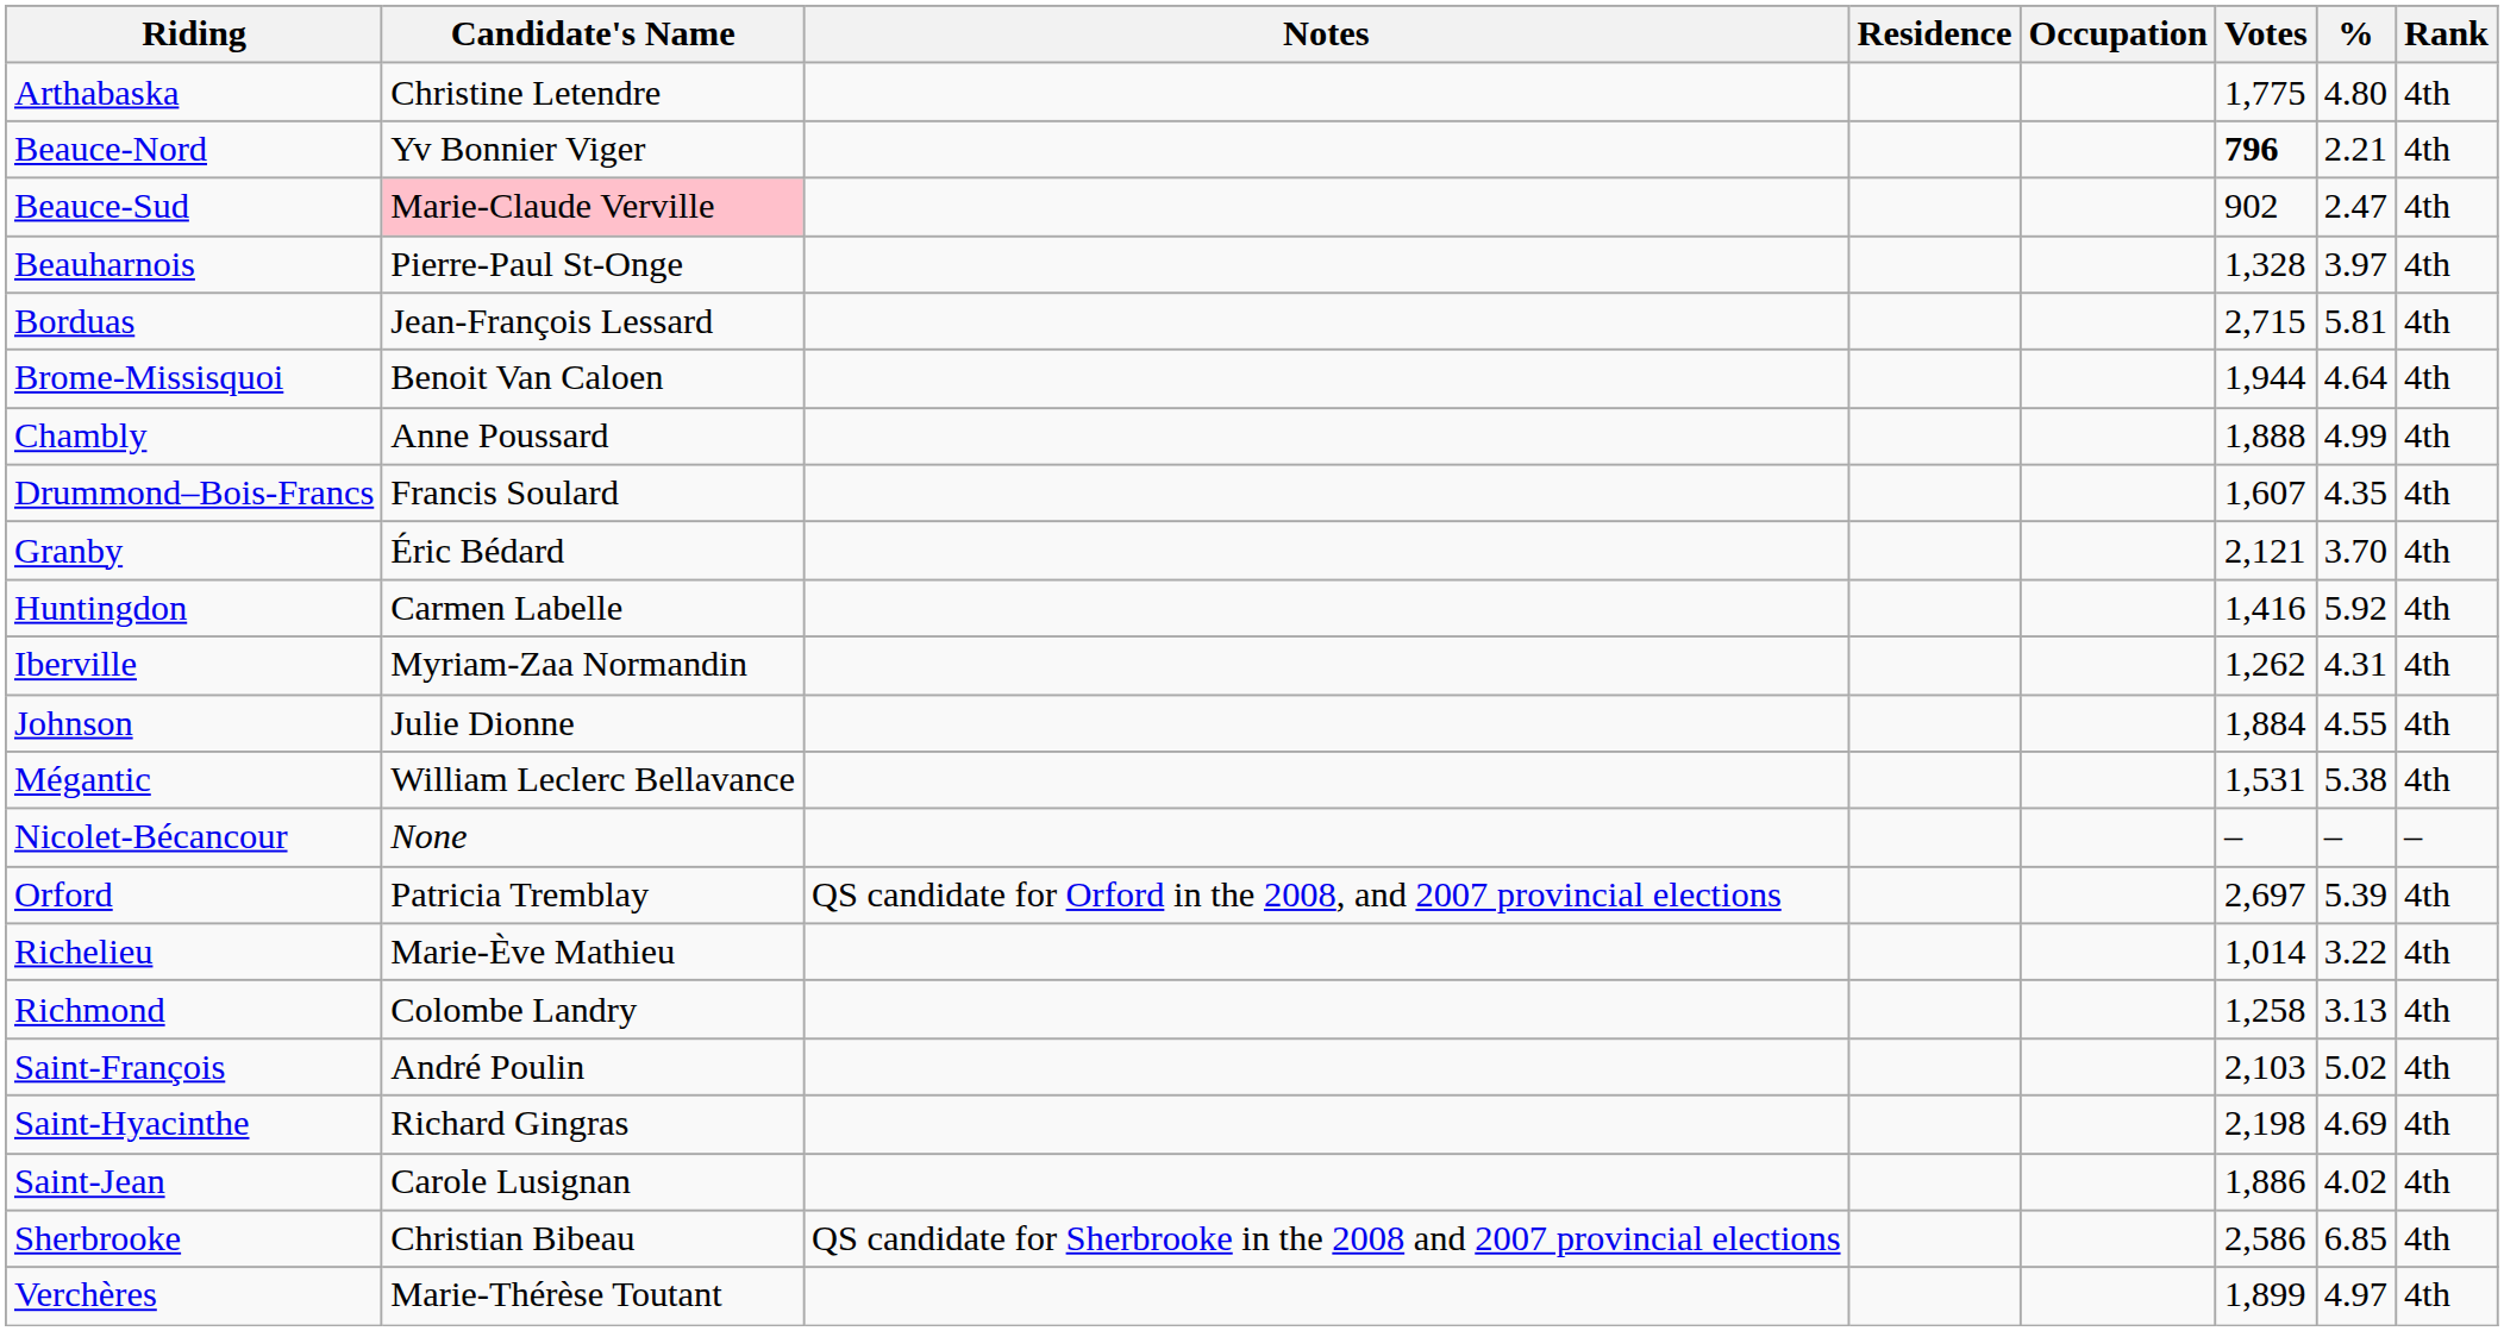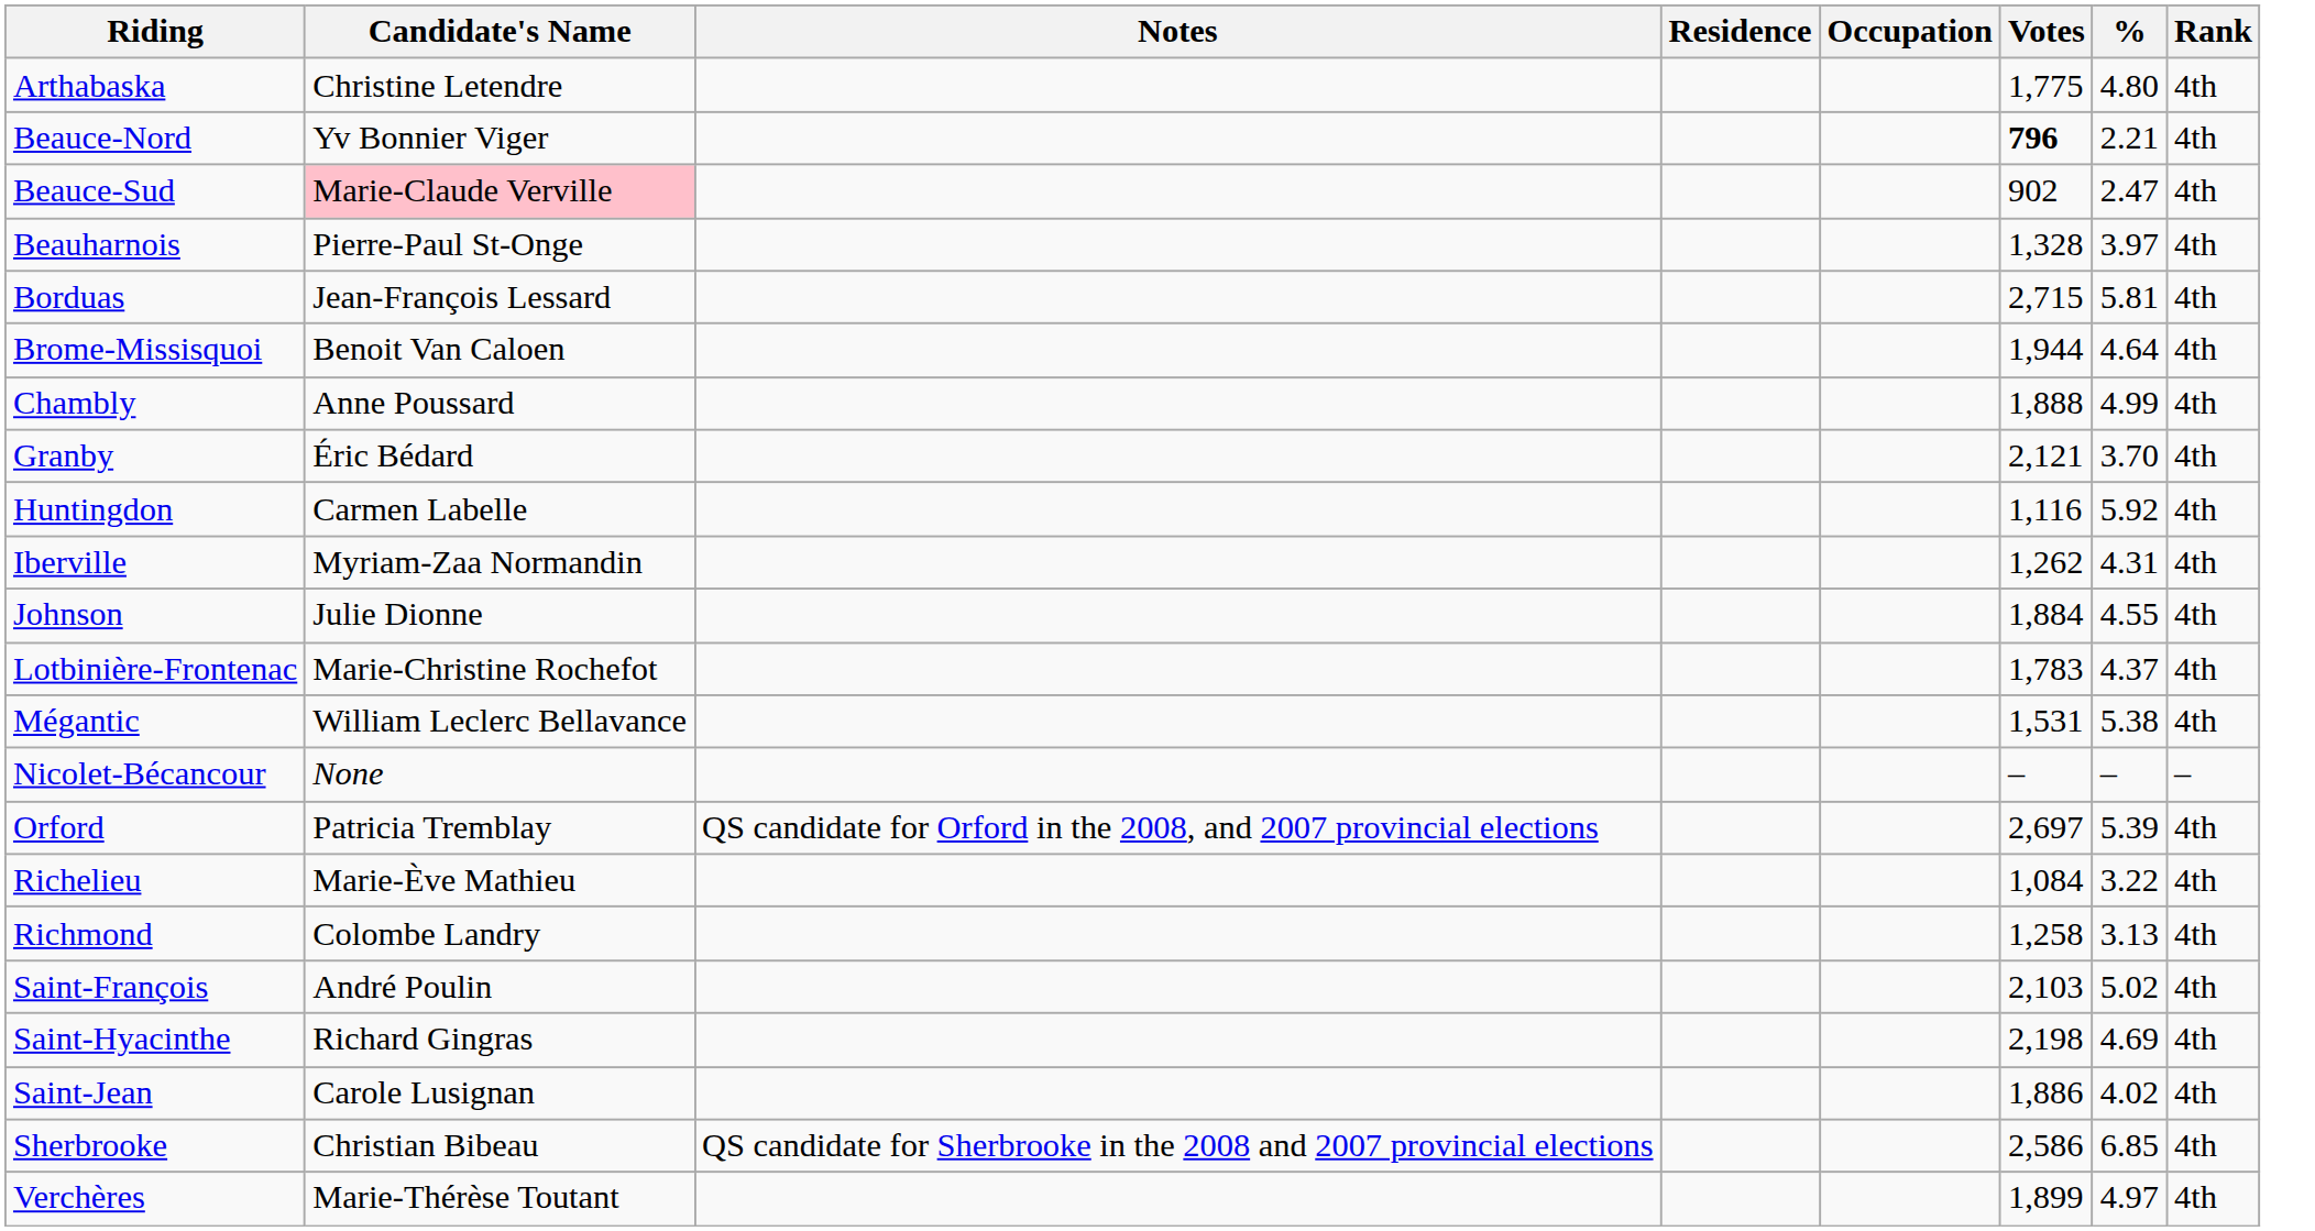 <table class="wikitable sortable">
 <tr>
 <th>Riding<br></th>
 <th>Candidate's Name</th>
 <th>Notes</th>
 <th>Residence</th>
 <th>Occupation</th>
 <th>Votes</th>
 <th>%</th>
 <th>Rank</th>
 </tr>
 <tr>
 <td><a href='#'>Arthabaska</a></td>
 <td>Christine Letendre</td>
 <td></td>
 <td></td>
 <td></td>
 <td>1,775</td>
 <td>4.80</td>
 <td>4th</td>
 </tr>
 <tr>
 <td><a href='#'>Beauce-Nord</a></td>
 <td>Yv Bonnier Viger</td>
 <td></td>
 <td></td>
 <td></td>
 <td><strong>796</strong></td>
 <td>2.21</td>
 <td>4th</td>
 </tr>
 <tr>
 <td><a href='#'>Beauce-Sud</a></td>
 <td style="background: pink;">Marie-Claude Verville</td>
 <td></td>
 <td></td>
 <td></td>
 <td>902</td>
 <td>2.47</td>
 <td>4th</td>
 </tr>
 <tr>
 <td><a href='#'>Beauharnois</a></td>
 <td>Pierre-Paul St-Onge</td>
 <td></td>
 <td></td>
 <td></td>
 <td>1,328</td>
 <td>3.97</td>
 <td>4th</td>
 </tr>
 <tr>
 <td><a href='#'>Borduas</a></td>
 <td>Jean-François Lessard</td>
 <td></td>
 <td></td>
 <td></td>
 <td>2,715</td>
 <td>5.81</td>
 <td>4th</td>
 </tr>
 <tr>
 <td><a href='#'>Brome-Missisquoi</a></td>
 <td>Benoit Van Caloen</td>
 <td></td>
 <td></td>
 <td></td>
 <td>1,944</td>
 <td>4.64</td>
 <td>4th</td>
 </tr>
 <tr>
 <td><a href='#'>Chambly</a></td>
 <td>Anne Poussard</td>
 <td></td>
 <td></td>
 <td></td>
 <td>1,888</td>
 <td>4.99</td>
 <td>4th</td>
 </tr>
 <tr>
-<td><a href='#'>Drummond–Bois-Francs</a></td>
-<td>Francis Soulard</td>
-<td></td>
-<td></td>
-<td></td>
-<td>1,607</td>
-<td>4.35</td>
-<td>4th</td>
-</tr>
-<tr>
 <td><a href='#'>Granby</a></td>
 <td>Éric Bédard</td>
 <td></td>
 <td></td>
 <td></td>
 <td>2,121</td>
 <td>3.70</td>
 <td>4th</td>
 </tr>
 <tr>
 <td><a href='#'>Huntingdon</a></td>
 <td>Carmen Labelle</td>
 <td></td>
 <td></td>
 <td></td>
-<td>1,416</td>
+<td>1,116</td>
 <td>5.92</td>
 <td>4th</td>
 </tr>
 <tr>
 <td><a href='#'>Iberville</a></td>
 <td>Myriam-Zaa Normandin</td>
 <td></td>
 <td></td>
 <td></td>
 <td>1,262</td>
 <td>4.31</td>
 <td>4th</td>
 </tr>
 <tr>
 <td><a href='#'>Johnson</a></td>
 <td>Julie Dionne</td>
 <td></td>
 <td></td>
 <td></td>
 <td>1,884</td>
 <td>4.55</td>
+<td>4th</td>
+</tr>
+<tr>
+<td><a href='#'>Lotbinière-Frontenac</a></td>
+<td>Marie-Christine Rochefot</td>
+<td></td>
+<td></td>
+<td></td>
+<td>1,783</td>
+<td>4.37</td>
 <td>4th</td>
 </tr>
 <tr>
 <td><a href='#'>Mégantic</a></td>
 <td>William Leclerc Bellavance</td>
 <td></td>
 <td></td>
 <td></td>
 <td>1,531</td>
 <td>5.38</td>
 <td>4th</td>
 </tr>
 <tr>
 <td><a href='#'>Nicolet-Bécancour</a></td>
 <td><em>None</em></td>
 <td></td>
 <td></td>
 <td></td>
 <td>–</td>
 <td>–</td>
 <td>–</td>
 </tr>
 <tr>
 <td><a href='#'>Orford</a></td>
 <td>Patricia Tremblay</td>
 <td>QS candidate for <a href='#'>Orford</a> in the <a href='#'>2008</a>, and <a href='#'>2007 provincial elections</a></td>
 <td></td>
 <td></td>
 <td>2,697</td>
 <td>5.39</td>
 <td>4th</td>
 </tr>
 <tr>
 <td><a href='#'>Richelieu</a></td>
 <td>Marie-Ève Mathieu</td>
 <td></td>
 <td></td>
 <td></td>
-<td>1,014</td>
+<td>1,084</td>
 <td>3.22</td>
 <td>4th</td>
 </tr>
 <tr>
 <td><a href='#'>Richmond</a></td>
 <td>Colombe Landry</td>
 <td></td>
 <td></td>
 <td></td>
 <td>1,258</td>
 <td>3.13</td>
 <td>4th</td>
 </tr>
 <tr>
 <td><a href='#'>Saint-François</a></td>
 <td>André Poulin</td>
 <td></td>
 <td></td>
 <td></td>
 <td>2,103</td>
 <td>5.02</td>
 <td>4th</td>
 </tr>
 <tr>
 <td><a href='#'>Saint-Hyacinthe</a></td>
 <td>Richard Gingras</td>
 <td></td>
 <td></td>
 <td></td>
 <td>2,198</td>
 <td>4.69</td>
 <td>4th</td>
 </tr>
 <tr>
 <td><a href='#'>Saint-Jean</a></td>
 <td>Carole Lusignan</td>
 <td></td>
 <td></td>
 <td></td>
 <td>1,886</td>
 <td>4.02</td>
 <td>4th</td>
 </tr>
 <tr>
 <td><a href='#'>Sherbrooke</a></td>
 <td>Christian Bibeau</td>
 <td>QS candidate for <a href='#'>Sherbrooke</a> in the <a href='#'>2008</a> and <a href='#'>2007 provincial elections</a></td>
 <td></td>
 <td></td>
 <td>2,586</td>
 <td>6.85</td>
 <td>4th</td>
 </tr>
 <tr>
 <td><a href='#'>Verchères</a></td>
 <td>Marie-Thérèse Toutant</td>
 <td></td>
 <td></td>
 <td></td>
 <td>1,899</td>
 <td>4.97</td>
 <td>4th</td>
 </tr>
 </table>
